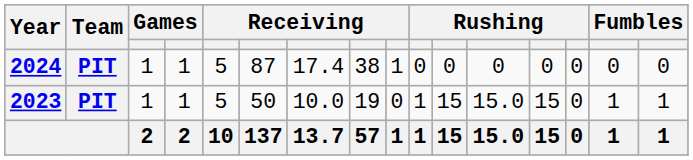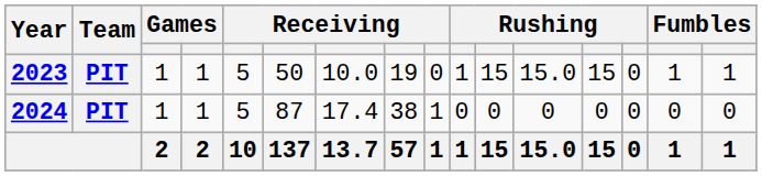 <table class="wikitable" style="text-align:center;">
 <tr>
 <th rowspan="2">Year</th>
 <th rowspan="2">Team</th>
 <th colspan="2">Games</th>
 <th colspan="5">Receiving</th>
 <th colspan="5">Rushing</th>
 <th colspan="2">Fumbles</th>
 </tr>
 <tr>
 <th></th>
 <th></th>
 <th></th>
 <th></th>
 <th></th>
 <th></th>
 <th></th>
 <th></th>
 <th></th>
 <th></th>
 <th></th>
 <th></th>
 <th></th>
 <th></th>
 </tr>
 <tr>
+<th><a href='#'>2023</a></th>
+<th><a href='#'>PIT</a></th>
+<td>1</td>
+<td>1</td>
+<td>5</td>
+<td>50</td>
+<td>10.0</td>
+<td>19</td>
+<td>0</td>
+<td>1</td>
+<td>15</td>
+<td>15.0</td>
+<td>15</td>
+<td>0</td>
+<td>1</td>
+<td>1</td>
+</tr>
+<tr>
 <th><a href='#'>2024</a></th>
 <th><a href='#'>PIT</a></th>
 <td>1</td>
 <td>1</td>
 <td>5</td>
 <td>87</td>
 <td>17.4</td>
 <td>38</td>
 <td>1</td>
 <td>0</td>
 <td>0</td>
 <td>0</td>
 <td>0</td>
 <td>0</td>
 <td>0</td>
 <td>0</td>
-</tr>
-<tr>
-<th><a href='#'>2023</a></th>
-<th><a href='#'>PIT</a></th>
-<td>1</td>
-<td>1</td>
-<td>5</td>
-<td>50</td>
-<td>10.0</td>
-<td>19</td>
-<td>0</td>
-<td>1</td>
-<td>15</td>
-<td>15.0</td>
-<td>15</td>
-<td>0</td>
-<td>1</td>
-<td>1</td>
 </tr>
 <tr>
 <th colspan="2"></th>
 <th>2</th>
 <th>2</th>
 <th>10</th>
 <th>137</th>
 <th>13.7</th>
 <th>57</th>
 <th>1</th>
 <th>1</th>
 <th>15</th>
 <th>15.0</th>
 <th>15</th>
 <th>0</th>
 <th>1</th>
 <th>1</th>
 </tr>
 </table>
